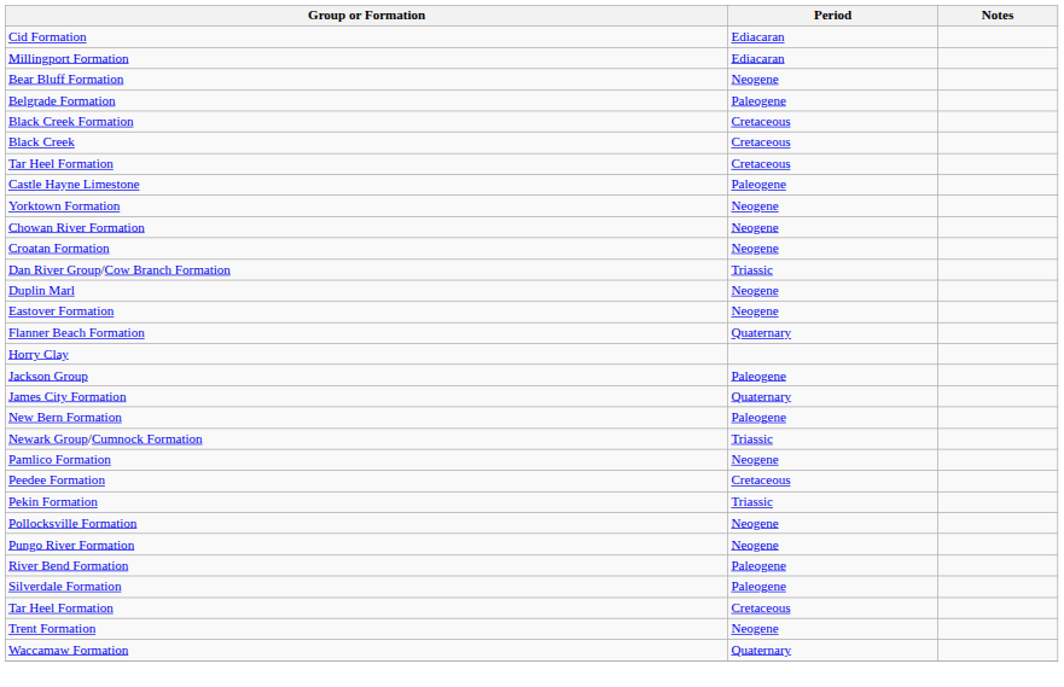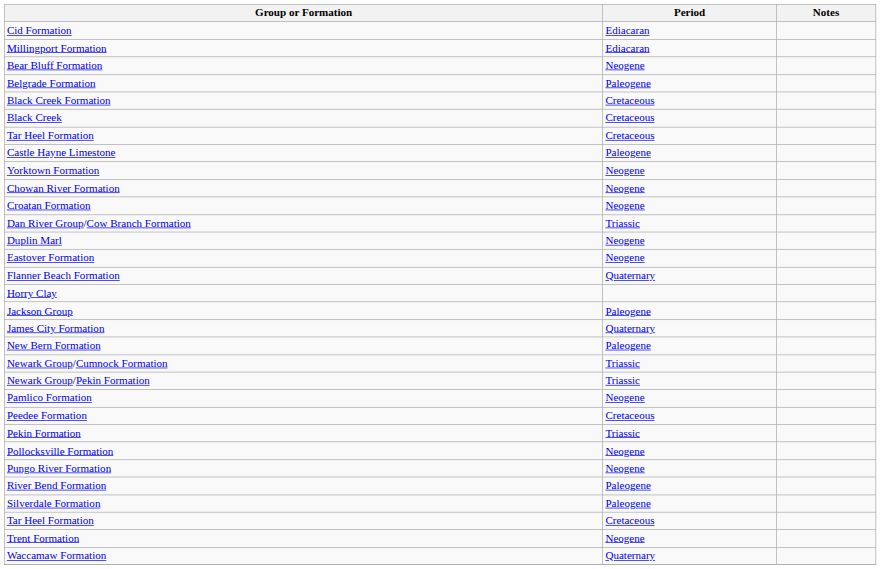 <table class="wikitable sortable" style="width: 100%;">
 <tr>
 <th>Group or Formation</th>
 <th>Period</th>
 <th class="unsortable">Notes</th>
 </tr>
 <tr>
 <td><a href='#'>Cid Formation</a></td>
 <td><a href='#'>Ediacaran</a></td>
 <td></td>
 </tr>
 <tr>
 <td><a href='#'>Millingport Formation</a></td>
 <td><a href='#'>Ediacaran</a></td>
 <td></td>
 </tr>
 <tr>
 <td><a href='#'>Bear Bluff Formation</a></td>
 <td><a href='#'>Neogene</a></td>
 <td></td>
 </tr>
 <tr>
 <td><a href='#'>Belgrade Formation</a></td>
 <td><a href='#'>Paleogene</a></td>
 <td></td>
 </tr>
 <tr>
 <td><a href='#'>Black Creek Formation</a></td>
 <td><a href='#'>Cretaceous</a></td>
 <td></td>
 </tr>
 <tr>
 <td><a href='#'>Black Creek</a></td>
 <td><a href='#'>Cretaceous</a></td>
 <td></td>
 </tr>
 <tr>
 <td><a href='#'>Tar Heel Formation</a></td>
 <td><a href='#'>Cretaceous</a></td>
 <td></td>
 </tr>
 <tr>
 <td><a href='#'>Castle Hayne Limestone</a></td>
 <td><a href='#'>Paleogene</a></td>
 <td></td>
 </tr>
 <tr>
 <td><a href='#'>Yorktown Formation</a></td>
 <td><a href='#'>Neogene</a></td>
 <td></td>
 </tr>
 <tr>
 <td><a href='#'>Chowan River Formation</a></td>
 <td><a href='#'>Neogene</a></td>
 <td></td>
 </tr>
 <tr>
 <td><a href='#'>Croatan Formation</a></td>
 <td><a href='#'>Neogene</a></td>
 <td></td>
 </tr>
 <tr>
 <td><a href='#'>Dan River Group</a>/<a href='#'>Cow Branch Formation</a></td>
 <td><a href='#'>Triassic</a></td>
 <td></td>
 </tr>
 <tr>
 <td><a href='#'>Duplin Marl</a></td>
 <td><a href='#'>Neogene</a></td>
 <td></td>
 </tr>
 <tr>
 <td><a href='#'>Eastover Formation</a></td>
 <td><a href='#'>Neogene</a></td>
 <td></td>
 </tr>
 <tr>
 <td><a href='#'>Flanner Beach Formation</a></td>
 <td><a href='#'>Quaternary</a></td>
 <td></td>
 </tr>
 <tr>
 <td><a href='#'>Horry Clay</a></td>
 <td></td>
 <td></td>
 </tr>
 <tr>
 <td><a href='#'>Jackson Group</a></td>
 <td><a href='#'>Paleogene</a></td>
 <td></td>
 </tr>
 <tr>
 <td><a href='#'>James City Formation</a></td>
 <td><a href='#'>Quaternary</a></td>
 <td></td>
 </tr>
 <tr>
 <td><a href='#'>New Bern Formation</a></td>
 <td><a href='#'>Paleogene</a></td>
 <td></td>
 </tr>
 <tr>
 <td><a href='#'>Newark Group</a>/<a href='#'>Cumnock Formation</a></td>
 <td><a href='#'>Triassic</a></td>
 <td></td>
 </tr>
 <tr>
+<td><a href='#'>Newark Group</a>/<a href='#'>Pekin Formation</a></td>
+<td><a href='#'>Triassic</a></td>
+<td></td>
+</tr>
+<tr>
 <td><a href='#'>Pamlico Formation</a></td>
 <td><a href='#'>Neogene</a></td>
 <td></td>
 </tr>
 <tr>
 <td><a href='#'>Peedee Formation</a></td>
 <td><a href='#'>Cretaceous</a></td>
 <td></td>
 </tr>
 <tr>
 <td><a href='#'>Pekin Formation</a></td>
 <td><a href='#'>Triassic</a></td>
 <td></td>
 </tr>
 <tr>
 <td><a href='#'>Pollocksville Formation</a></td>
 <td><a href='#'>Neogene</a></td>
 <td></td>
 </tr>
 <tr>
 <td><a href='#'>Pungo River Formation</a></td>
 <td><a href='#'>Neogene</a></td>
 <td></td>
 </tr>
 <tr>
 <td><a href='#'>River Bend Formation</a></td>
 <td><a href='#'>Paleogene</a></td>
 <td></td>
 </tr>
 <tr>
 <td><a href='#'>Silverdale Formation</a></td>
 <td><a href='#'>Paleogene</a></td>
 <td></td>
 </tr>
 <tr>
 <td><a href='#'>Tar Heel Formation</a></td>
 <td><a href='#'>Cretaceous</a></td>
 <td></td>
 </tr>
 <tr>
 <td><a href='#'>Trent Formation</a></td>
 <td><a href='#'>Neogene</a></td>
 <td></td>
 </tr>
 <tr>
 <td><a href='#'>Waccamaw Formation</a></td>
 <td><a href='#'>Quaternary</a></td>
 <td></td>
 </tr>
 <tr>
 </tr>
 </table>
